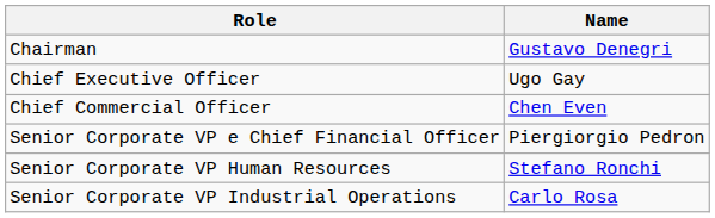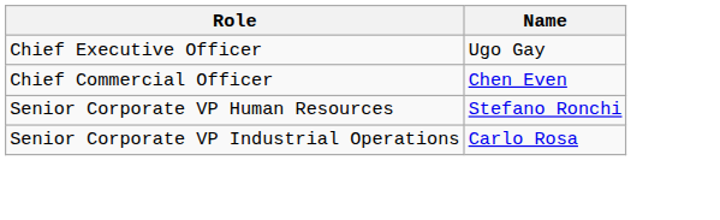 <table class="wikitable">
 <tr>
 <th>Role</th>
 <th>Name</th>
-</tr>
-<tr>
-<td>Chairman</td>
-<td><a href='#'>Gustavo Denegri</a></td>
 </tr>
 <tr>
 <td>Chief Executive Officer</td>
 <td>Ugo Gay</td>
 </tr>
 <tr>
 <td>Chief Commercial Officer</td>
 <td><a href='#'>Chen Even</a></td>
 </tr>
 <tr>
-<td>Senior Corporate VP e Chief Financial Officer</td>
-<td>Piergiorgio Pedron</td>
-</tr>
-<tr>
 <td>Senior Corporate VP Human Resources</td>
 <td><a href='#'>Stefano Ronchi</a></td>
 </tr>
 <tr>
 <td>Senior Corporate VP Industrial Operations</td>
 <td><a href='#'>Carlo Rosa</a></td>
 </tr>
 </table>
